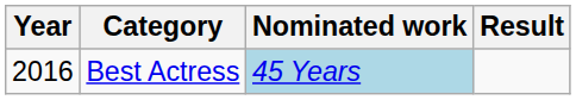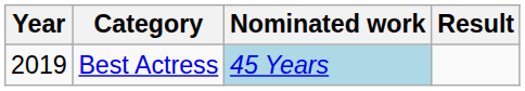 <table class="wikitable sortable">
 <tr>
 <th>Year</th>
 <th>Category</th>
 <th>Nominated work</th>
 <th>Result</th>
 </tr>
 <tr>
-<td>2016</td>
+<td>2019</td>
 <td><a href='#'>Best Actress</a></td>
 <td style="background: lightblue;"><em><a href='#'>45 Years</a></em></td>
 <td></td>
 </tr>
 </table>
